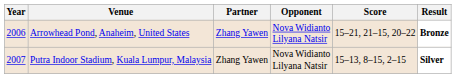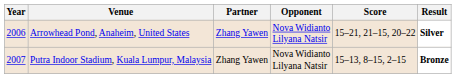 <table class="sortable wikitable" style="font-size: 90%;">
 <tr>
 <th>Year</th>
 <th>Venue</th>
 <th>Partner</th>
 <th>Opponent</th>
 <th>Score</th>
 <th>Result</th>
 </tr>
 <tr style="background:#F3E6D7">
 <td align="center"><a href='#'>2006</a></td>
 <td align="left"><a href='#'>Arrowhead Pond</a>, <a href='#'>Anaheim</a>, <a href='#'>United States</a></td>
 <td align="left"> <a href='#'>Zhang Yawen</a></td>
 <td align="left"> <a href='#'>Nova Widianto</a> <br>  <a href='#'>Lilyana Natsir</a></td>
 <td align="left">15–21, 21–15, 20–22</td>
-<td style="text-align:left; background:white"> <strong>Bronze</strong></td>
+<td style="text-align:left; background:white"> <strong>Silver</strong></td>
 </tr>
 <tr style="background:#F3E6D7">
 <td align="center"><a href='#'>2007</a></td>
 <td align="left"><a href='#'>Putra Indoor Stadium</a>, <a href='#'>Kuala Lumpur, Malaysia</a></td>
 <td align="left"> Zhang Yawen</td>
 <td align="left"> Nova Widianto <br>  Lilyana Natsir</td>
 <td align="left">15–13, 8–15, 2–15</td>
-<td style="text-align:left; background:white"> <strong>Silver</strong></td>
+<td style="text-align:left; background:white"> <strong>Bronze</strong></td>
 </tr>
 </table>
